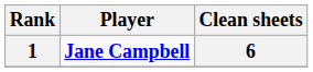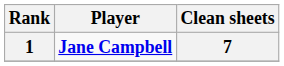 <table class="wikitable">
 <tr>
 <th>Rank</th>
 <th>Player</th>
 <th>Clean sheets</th>
 </tr>
 <tr>
 <th>1</th>
 <td><strong> <a href='#'>Jane Campbell</a></strong></td>
-<th>6</th>
+<th>7</th>
 </tr>
 <tr>
 </tr>
 </table>
